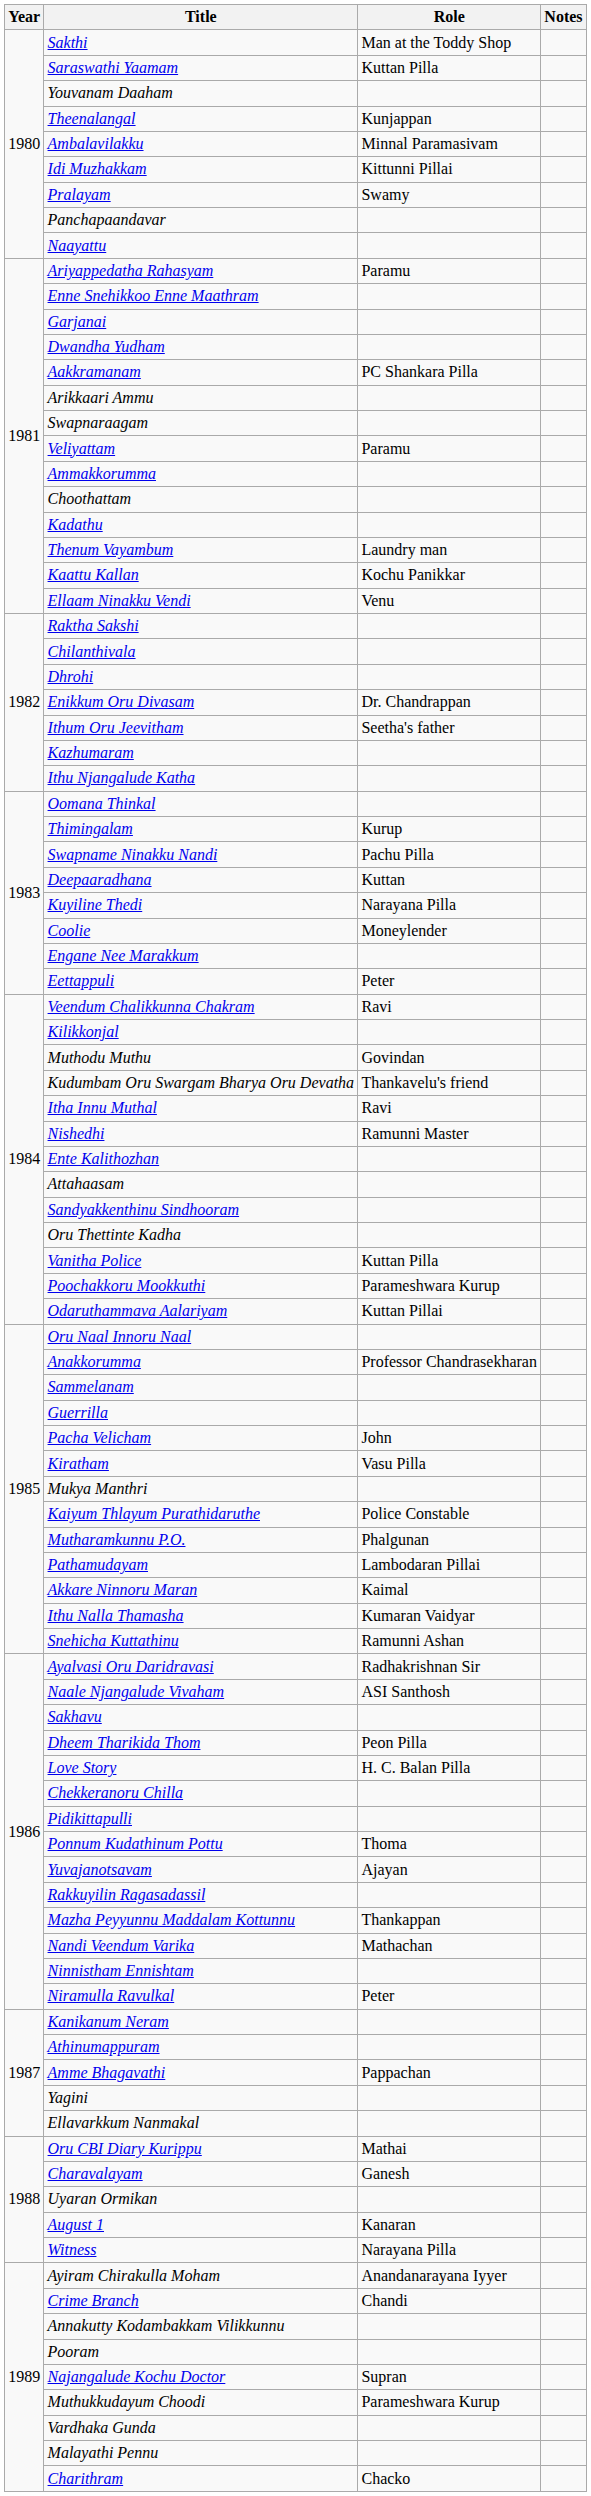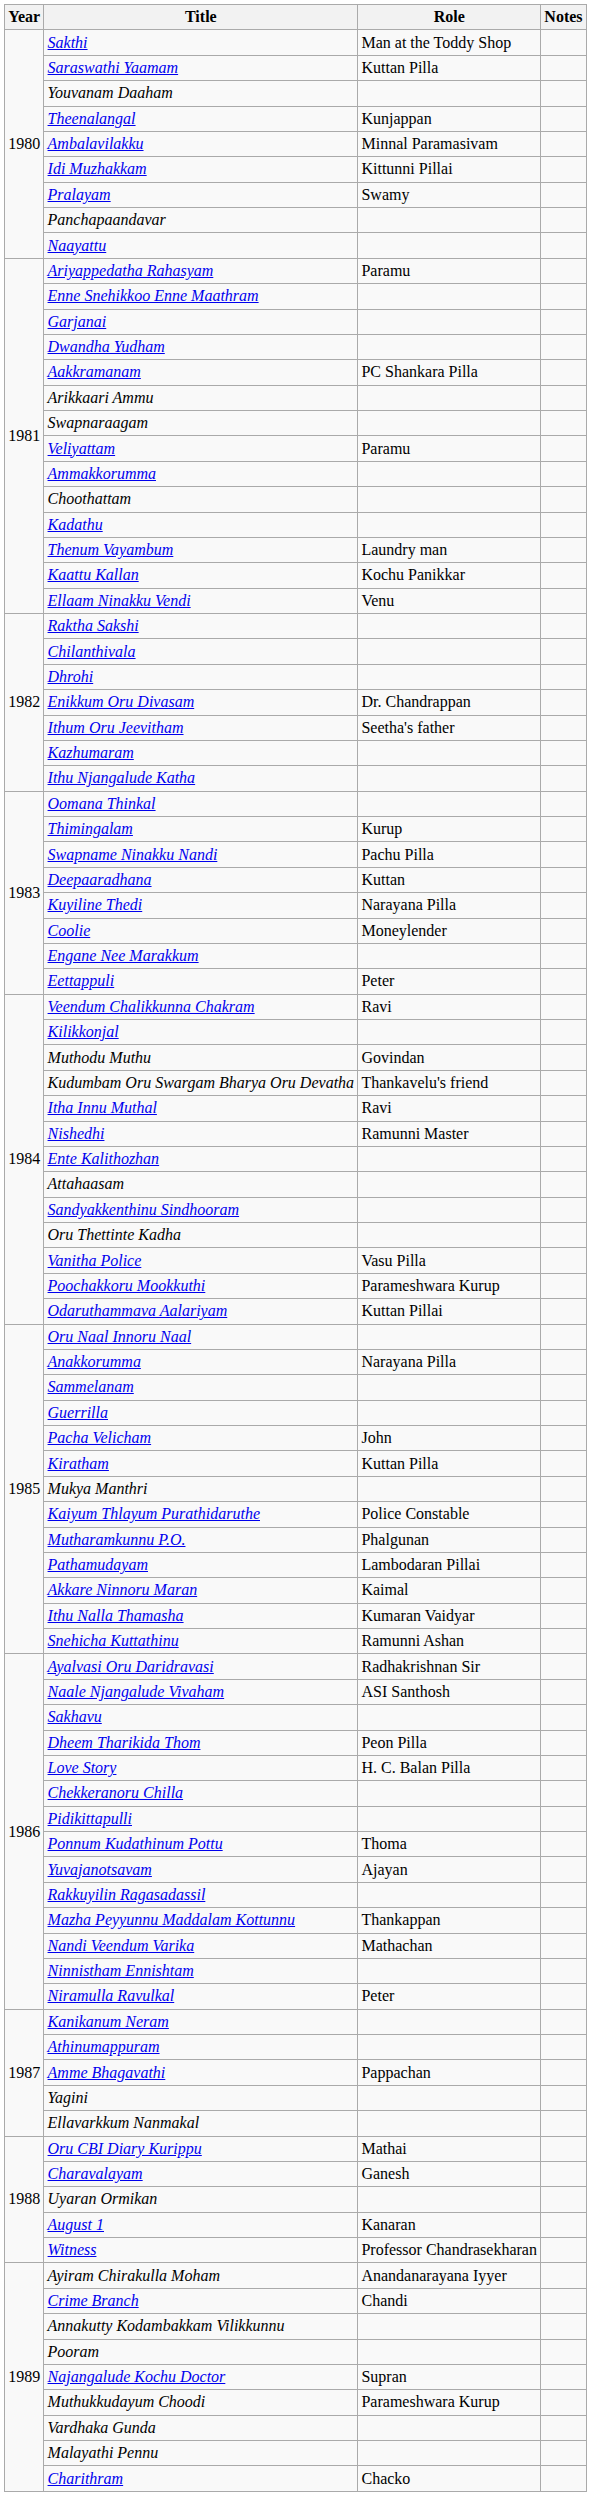 <table class="wikitable sortable">
 <tr>
 <th>Year</th>
 <th>Title</th>
 <th>Role</th>
 <th class="unsortable">Notes</th>
 </tr>
 <tr>
 <td rowspan=9>1980</td>
 <td><em><a href='#'>Sakthi</a></em></td>
 <td>Man at the Toddy Shop</td>
 <td></td>
 </tr>
 <tr>
 <td><em><a href='#'>Saraswathi Yaamam</a></em></td>
 <td>Kuttan Pilla</td>
 <td></td>
 </tr>
 <tr>
 <td><em>Youvanam Daaham</em></td>
 <td></td>
 <td></td>
 </tr>
 <tr>
 <td><em><a href='#'>Theenalangal</a></em></td>
 <td>Kunjappan</td>
 <td></td>
 </tr>
 <tr>
 <td><em><a href='#'>Ambalavilakku</a></em></td>
 <td>Minnal Paramasivam</td>
 <td></td>
 </tr>
 <tr>
 <td><em><a href='#'>Idi Muzhakkam</a></em></td>
 <td>Kittunni Pillai</td>
 <td></td>
 </tr>
 <tr>
 <td><em><a href='#'>Pralayam</a></em></td>
 <td>Swamy</td>
 <td></td>
 </tr>
 <tr>
 <td><em>Panchapaandavar</em></td>
 <td></td>
 <td></td>
 </tr>
 <tr>
 <td><em><a href='#'>Naayattu</a></em></td>
 <td></td>
 <td></td>
 </tr>
 <tr>
 <td rowspan=14>1981</td>
 <td><em><a href='#'>Ariyappedatha Rahasyam</a></em></td>
 <td>Paramu</td>
 <td></td>
 </tr>
 <tr>
 <td><em><a href='#'>Enne Snehikkoo Enne Maathram</a></em></td>
 <td></td>
 <td></td>
 </tr>
 <tr>
 <td><em><a href='#'>Garjanai</a></em></td>
 <td></td>
 <td></td>
 </tr>
 <tr>
 <td><em><a href='#'>Dwandha Yudham</a></em></td>
 <td></td>
 <td></td>
 </tr>
 <tr>
 <td><em><a href='#'>Aakkramanam</a></em></td>
 <td>PC Shankara Pilla</td>
 <td></td>
 </tr>
 <tr>
 <td><em>Arikkaari Ammu</em></td>
 <td></td>
 <td></td>
 </tr>
 <tr>
 <td><em>Swapnaraagam</em></td>
 <td></td>
 <td></td>
 </tr>
 <tr>
 <td><em><a href='#'>Veliyattam</a></em></td>
 <td>Paramu</td>
 <td></td>
 </tr>
 <tr>
 <td><em><a href='#'>Ammakkorumma</a></em></td>
 <td></td>
 <td></td>
 </tr>
 <tr>
 <td><em>Choothattam</em></td>
 <td></td>
 <td></td>
 </tr>
 <tr>
 <td><em><a href='#'>Kadathu</a></em></td>
 <td></td>
 <td></td>
 </tr>
 <tr>
 <td><em><a href='#'>Thenum Vayambum</a></em></td>
 <td>Laundry man</td>
 <td></td>
 </tr>
 <tr>
 <td><em><a href='#'>Kaattu Kallan</a></em></td>
 <td>Kochu Panikkar</td>
 <td></td>
 </tr>
 <tr>
 <td><em><a href='#'>Ellaam Ninakku Vendi</a></em></td>
 <td>Venu</td>
 <td></td>
 </tr>
 <tr>
 <td rowspan=7>1982</td>
 <td><em><a href='#'>Raktha Sakshi</a></em></td>
 <td></td>
 <td></td>
 </tr>
 <tr>
 <td><em><a href='#'>Chilanthivala</a></em></td>
 <td></td>
 <td></td>
 </tr>
 <tr>
 <td><em><a href='#'>Dhrohi</a></em></td>
 <td></td>
 <td></td>
 </tr>
 <tr>
 <td><em><a href='#'>Enikkum Oru Divasam</a></em></td>
 <td>Dr. Chandrappan</td>
 <td></td>
 </tr>
 <tr>
 <td><em><a href='#'>Ithum Oru Jeevitham</a></em></td>
 <td>Seetha's father</td>
 <td></td>
 </tr>
 <tr>
 <td><em><a href='#'>Kazhumaram</a></em></td>
 <td></td>
 <td></td>
 </tr>
 <tr>
 <td><em><a href='#'>Ithu Njangalude Katha</a></em></td>
 <td></td>
 <td></td>
 </tr>
 <tr>
 <td rowspan=8>1983</td>
 <td><em><a href='#'>Oomana Thinkal</a></em></td>
 <td></td>
 <td></td>
 </tr>
 <tr>
 <td><em><a href='#'>Thimingalam</a></em></td>
 <td>Kurup</td>
 <td></td>
 </tr>
 <tr>
 <td><em><a href='#'>Swapname Ninakku Nandi</a></em></td>
 <td>Pachu Pilla</td>
 <td></td>
 </tr>
 <tr>
 <td><em><a href='#'>Deepaaradhana</a></em></td>
 <td>Kuttan</td>
 <td></td>
 </tr>
 <tr>
 <td><em><a href='#'>Kuyiline Thedi</a></em></td>
 <td>Narayana Pilla</td>
 <td></td>
 </tr>
 <tr>
 <td><em><a href='#'>Coolie</a></em></td>
 <td>Moneylender</td>
 <td></td>
 </tr>
 <tr>
 <td><em><a href='#'>Engane Nee Marakkum</a></em></td>
 <td></td>
 <td></td>
 </tr>
 <tr>
 <td><em><a href='#'>Eettappuli</a></em></td>
 <td>Peter</td>
 <td></td>
 </tr>
 <tr>
 <td rowspan=13>1984</td>
 <td><em><a href='#'>Veendum Chalikkunna Chakram</a></em></td>
 <td>Ravi</td>
 <td></td>
 </tr>
 <tr>
 <td><em><a href='#'>Kilikkonjal</a></em></td>
 <td></td>
 <td></td>
 </tr>
 <tr>
 <td><em>Muthodu Muthu</em></td>
 <td>Govindan</td>
 <td></td>
 </tr>
 <tr>
 <td><em>Kudumbam Oru Swargam Bharya Oru Devatha</em></td>
 <td>Thankavelu's friend</td>
 <td></td>
 </tr>
 <tr>
 <td><em><a href='#'>Itha Innu Muthal</a></em></td>
 <td>Ravi</td>
 <td></td>
 </tr>
 <tr>
 <td><em><a href='#'>Nishedhi</a></em></td>
 <td>Ramunni Master</td>
 <td></td>
 </tr>
 <tr>
 <td><em><a href='#'>Ente Kalithozhan</a></em></td>
 <td></td>
 <td></td>
 </tr>
 <tr>
 <td><em>Attahaasam</em></td>
 <td></td>
 <td></td>
 </tr>
 <tr>
 <td><em><a href='#'>Sandyakkenthinu Sindhooram</a></em></td>
 <td></td>
 <td></td>
 </tr>
 <tr>
 <td><em>Oru Thettinte Kadha</em></td>
 <td></td>
 <td></td>
 </tr>
 <tr>
 <td><em><a href='#'>Vanitha Police</a></em></td>
-<td>Kuttan Pilla</td>
+<td>Vasu Pilla</td>
 <td></td>
 </tr>
 <tr>
 <td><em><a href='#'>Poochakkoru Mookkuthi</a></em></td>
 <td>Parameshwara Kurup</td>
 <td></td>
 </tr>
 <tr>
 <td><em><a href='#'>Odaruthammava Aalariyam</a></em></td>
 <td>Kuttan Pillai</td>
 <td></td>
 </tr>
 <tr>
 <td rowspan=13>1985</td>
 <td><em><a href='#'>Oru Naal Innoru Naal</a></em></td>
 <td></td>
 <td></td>
 </tr>
 <tr>
 <td><em><a href='#'>Anakkorumma</a></em></td>
-<td>Professor Chandrasekharan</td>
+<td>Narayana Pilla</td>
 <td></td>
 </tr>
 <tr>
 <td><em><a href='#'>Sammelanam</a></em></td>
 <td></td>
 <td></td>
 </tr>
 <tr>
 <td><em><a href='#'>Guerrilla</a></em></td>
 <td></td>
 <td></td>
 </tr>
 <tr>
 <td><em><a href='#'>Pacha Velicham</a></em></td>
 <td>John</td>
 <td></td>
 </tr>
 <tr>
 <td><em><a href='#'>Kiratham</a></em></td>
-<td>Vasu Pilla</td>
+<td>Kuttan Pilla</td>
 <td></td>
 </tr>
 <tr>
 <td><em>Mukya Manthri</em></td>
 <td></td>
 <td></td>
 </tr>
 <tr>
 <td><em><a href='#'>Kaiyum Thlayum Purathidaruthe</a></em></td>
 <td>Police Constable</td>
 <td></td>
 </tr>
 <tr>
 <td><em><a href='#'>Mutharamkunnu P.O.</a></em></td>
 <td>Phalgunan</td>
 <td></td>
 </tr>
 <tr>
 <td><em><a href='#'>Pathamudayam</a></em></td>
 <td>Lambodaran Pillai</td>
 <td></td>
 </tr>
 <tr>
 <td><em><a href='#'>Akkare Ninnoru Maran</a></em></td>
 <td>Kaimal</td>
 <td></td>
 </tr>
 <tr>
 <td><em><a href='#'>Ithu Nalla Thamasha</a></em></td>
 <td>Kumaran Vaidyar</td>
 <td></td>
 </tr>
 <tr>
 <td><em><a href='#'>Snehicha Kuttathinu</a></em></td>
 <td>Ramunni Ashan</td>
 <td></td>
 </tr>
 <tr>
 <td rowspan=14>1986</td>
 <td><em><a href='#'>Ayalvasi Oru Daridravasi</a></em></td>
 <td>Radhakrishnan Sir</td>
 <td></td>
 </tr>
 <tr>
 <td><em><a href='#'>Naale Njangalude Vivaham</a></em></td>
 <td>ASI Santhosh</td>
 <td></td>
 </tr>
 <tr>
 <td><em><a href='#'>Sakhavu</a></em></td>
 <td></td>
 <td></td>
 </tr>
 <tr>
 <td><em><a href='#'>Dheem Tharikida Thom</a></em></td>
 <td>Peon Pilla</td>
 <td></td>
 </tr>
 <tr>
 <td><em><a href='#'>Love Story</a></em></td>
 <td>H. C. Balan Pilla</td>
 <td></td>
 </tr>
 <tr>
 <td><em><a href='#'>Chekkeranoru Chilla</a></em></td>
 <td></td>
 <td></td>
 </tr>
 <tr>
 <td><em><a href='#'>Pidikittapulli</a></em></td>
 <td></td>
 <td></td>
 </tr>
 <tr>
 <td><em><a href='#'>Ponnum Kudathinum Pottu</a></em></td>
 <td>Thoma</td>
 <td></td>
 </tr>
 <tr>
 <td><em><a href='#'>Yuvajanotsavam</a></em></td>
 <td>Ajayan</td>
 <td></td>
 </tr>
 <tr>
 <td><em><a href='#'>Rakkuyilin Ragasadassil</a></em></td>
 <td></td>
 <td></td>
 </tr>
 <tr>
 <td><em><a href='#'>Mazha Peyyunnu Maddalam Kottunnu</a></em></td>
 <td>Thankappan</td>
 <td></td>
 </tr>
 <tr>
 <td><em><a href='#'>Nandi Veendum Varika</a></em></td>
 <td>Mathachan</td>
 <td></td>
 </tr>
 <tr>
 <td><em><a href='#'>Ninnistham Ennishtam</a></em></td>
 <td></td>
 <td></td>
 </tr>
 <tr>
 <td><em><a href='#'>Niramulla Ravulkal</a></em></td>
 <td>Peter</td>
 <td></td>
 </tr>
 <tr>
 <td rowspan=5>1987</td>
 <td><em><a href='#'>Kanikanum Neram</a></em></td>
 <td></td>
 <td></td>
 </tr>
 <tr>
 <td><em><a href='#'>Athinumappuram</a></em></td>
 <td></td>
 <td></td>
 </tr>
 <tr>
 <td><em><a href='#'>Amme Bhagavathi</a></em></td>
 <td>Pappachan</td>
 <td></td>
 </tr>
 <tr>
 <td><em>Yagini</em></td>
 <td></td>
 <td></td>
 </tr>
 <tr>
 <td><em>Ellavarkkum Nanmakal</em></td>
 <td></td>
 <td></td>
 </tr>
 <tr>
 <td rowspan=5>1988</td>
 <td><em><a href='#'>Oru CBI Diary Kurippu</a></em></td>
 <td>Mathai</td>
 <td></td>
 </tr>
 <tr>
 <td><em><a href='#'>Charavalayam</a></em></td>
 <td>Ganesh</td>
 <td></td>
 </tr>
 <tr>
 <td><em>Uyaran Ormikan</em></td>
 <td></td>
 <td></td>
 </tr>
 <tr>
 <td><em><a href='#'>August 1</a></em></td>
 <td>Kanaran</td>
 <td></td>
 </tr>
 <tr>
 <td><em><a href='#'>Witness</a></em></td>
-<td>Narayana Pilla</td>
+<td>Professor Chandrasekharan</td>
 <td></td>
 </tr>
 <tr>
 <td rowspan=9>1989</td>
 <td><em>Ayiram Chirakulla Moham</em></td>
 <td>Anandanarayana Iyyer</td>
 <td></td>
 </tr>
 <tr>
 <td><em><a href='#'>Crime Branch</a></em></td>
 <td>Chandi</td>
 <td></td>
 </tr>
 <tr>
 <td><em>Annakutty Kodambakkam Vilikkunnu</em></td>
 <td></td>
 <td></td>
 </tr>
 <tr>
 <td><em>Pooram</em></td>
 <td></td>
 <td></td>
 </tr>
 <tr>
 <td><em><a href='#'>Najangalude Kochu Doctor</a></em></td>
 <td>Supran</td>
 <td></td>
 </tr>
 <tr>
 <td><em>Muthukkudayum Choodi</em></td>
 <td>Parameshwara Kurup</td>
 <td></td>
 </tr>
 <tr>
 <td><em>Vardhaka Gunda</em></td>
 <td></td>
 <td></td>
 </tr>
 <tr>
 <td><em>Malayathi Pennu</em></td>
 <td></td>
 <td></td>
 </tr>
 <tr>
 <td><em><a href='#'>Charithram</a></em></td>
 <td>Chacko</td>
 <td></td>
 </tr>
 <tr>
 </tr>
 </table>
